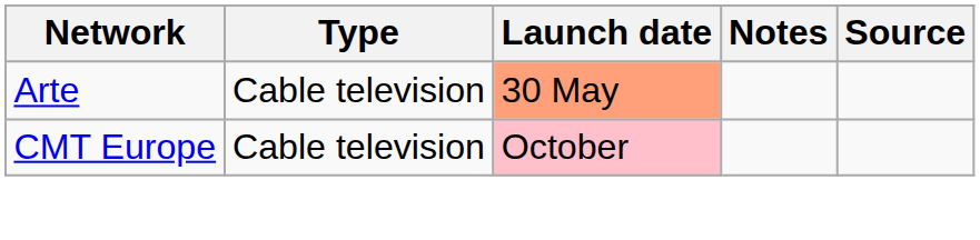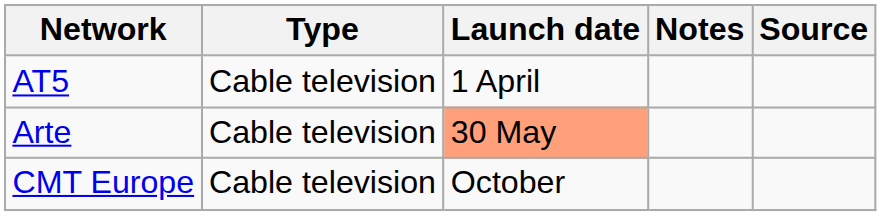 <table class="wikitable sortable">
 <tr>
 <th>Network</th>
 <th>Type</th>
 <th>Launch date</th>
 <th>Notes</th>
 <th>Source</th>
+</tr>
+<tr>
+<td><a href='#'>AT5</a></td>
+<td>Cable television</td>
+<td>1 April</td>
+<td></td>
+<td></td>
 </tr>
 <tr>
 <td><a href='#'>Arte</a></td>
 <td>Cable television</td>
 <td style="background: lightsalmon;">30 May</td>
 <td></td>
 <td></td>
 </tr>
 <tr>
 <td><a href='#'>CMT Europe</a></td>
 <td>Cable television</td>
-<td style="background: pink;">October</td>
+<td>October</td>
 <td></td>
 <td></td>
 </tr>
 </table>
